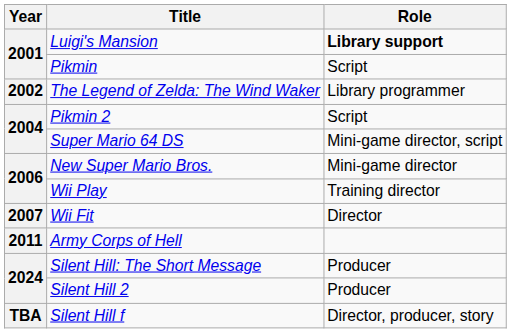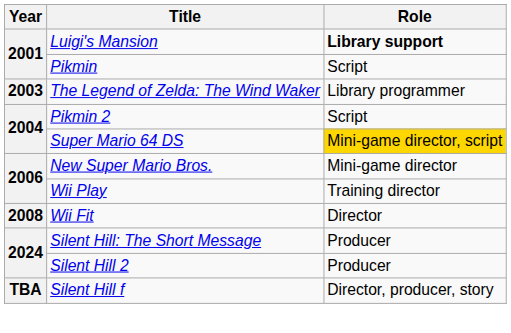 <table class="wikitable sortable">
 <tr>
 <th>Year</th>
 <th>Title</th>
 <th>Role</th>
 </tr>
 <tr>
 <th rowspan="2">2001</th>
 <td><em><a href='#'>Luigi's Mansion</a></em></td>
 <td><strong>Library support</strong></td>
 </tr>
 <tr>
 <td><em><a href='#'>Pikmin</a></em></td>
 <td>Script</td>
 </tr>
 <tr>
-<th>2002</th>
+<th>2003</th>
 <td><em><a href='#'>The Legend of Zelda: The Wind Waker</a></em></td>
 <td>Library programmer</td>
 </tr>
 <tr>
 <th rowspan="2">2004</th>
 <td><em><a href='#'>Pikmin 2</a></em></td>
 <td>Script</td>
 </tr>
 <tr>
 <td><em><a href='#'>Super Mario 64 DS</a></em></td>
-<td>Mini-game director, script</td>
+<td style="background: gold;">Mini-game director, script</td>
 </tr>
 <tr>
 <th rowspan="2">2006</th>
 <td><em><a href='#'>New Super Mario Bros.</a></em></td>
 <td>Mini-game director</td>
 </tr>
 <tr>
 <td><em><a href='#'>Wii Play</a></em></td>
 <td>Training director</td>
 </tr>
 <tr>
-<th>2007</th>
+<th>2008</th>
 <td><em><a href='#'>Wii Fit</a></em></td>
 <td>Director</td>
-</tr>
-<tr>
-<th>2011</th>
-<td><em><a href='#'>Army Corps of Hell</a></em></td>
-<td></td>
 </tr>
 <tr>
 <th rowspan="2">2024</th>
 <td><em><a href='#'>Silent Hill: The Short Message</a></em></td>
 <td>Producer</td>
 </tr>
 <tr>
 <td><em><a href='#'>Silent Hill 2</a></em></td>
 <td>Producer</td>
 </tr>
 <tr>
 <th rowspan="1">TBA</th>
 <td><em><a href='#'>Silent Hill f</a></em></td>
 <td>Director, producer, story</td>
 </tr>
 </table>
